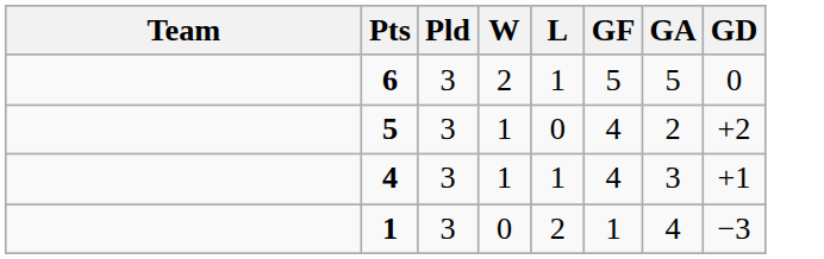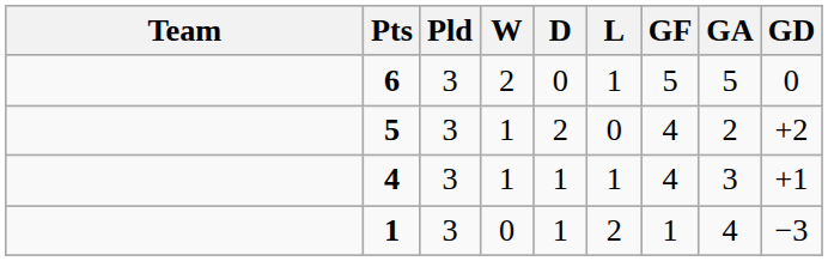 <table class="wikitable" style="text-align:center;">
 <tr>
 <th width=175>Team</th>
 <th width=20 abbr="Points">Pts</th>
 <th width=20 abbr="Played">Pld</th>
 <th width=20 abbr="Won">W</th>
+<th width=20 abbr="Drawn">D</th>
 <th width=20 abbr="Lost">L</th>
 <th width=20 abbr="Goals for">GF</th>
 <th width=20 abbr="Goals against">GA</th>
 <th width=20 abbr="Goal difference">GD</th>
 </tr>
 <tr>
 <td style="text-align:left;"></td>
 <td><strong>6</strong></td>
 <td>3</td>
 <td>2</td>
+<td>0</td>
 <td>1</td>
 <td>5</td>
 <td>5</td>
 <td>0</td>
 </tr>
 <tr>
 <td style="text-align:left;"></td>
 <td><strong>5</strong></td>
 <td>3</td>
 <td>1</td>
+<td>2</td>
 <td>0</td>
 <td>4</td>
 <td>2</td>
 <td>+2</td>
 </tr>
 <tr>
 <td style="text-align:left;"></td>
 <td><strong>4</strong></td>
 <td>3</td>
 <td>1</td>
 <td>1</td>
+<td>1</td>
 <td>4</td>
 <td>3</td>
 <td>+1</td>
 </tr>
 <tr>
 <td style="text-align:left;"></td>
 <td><strong>1</strong></td>
 <td>3</td>
 <td>0</td>
+<td>1</td>
 <td>2</td>
 <td>1</td>
 <td>4</td>
 <td>−3</td>
 </tr>
 </table>
